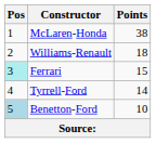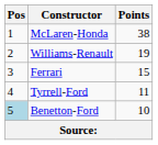 <table class="wikitable" style="font-size: 95%;">
 <tr>
 <th>Pos</th>
 <th>Constructor</th>
 <th>Points</th>
 </tr>
 <tr>
 <td>1</td>
 <td> <a href='#'>McLaren</a>-<a href='#'>Honda</a></td>
 <td align="right">38</td>
 </tr>
 <tr>
 <td>2</td>
 <td> <a href='#'>Williams</a>-<a href='#'>Renault</a></td>
-<td align="right">18</td>
+<td align="right">19</td>
 </tr>
 <tr>
-<td style="background: paleturquoise;">3</td>
+<td>3</td>
 <td> <a href='#'>Ferrari</a></td>
 <td align="right">15</td>
 </tr>
 <tr>
 <td>4</td>
 <td> <a href='#'>Tyrrell</a>-<a href='#'>Ford</a></td>
-<td align="right">14</td>
+<td align="right">11</td>
 </tr>
 <tr>
 <td style="background: lightblue;">5</td>
 <td> <a href='#'>Benetton</a>-<a href='#'>Ford</a></td>
 <td align="right">10</td>
 </tr>
 <tr>
 <th colspan=4>Source:</th>
 </tr>
 </table>
